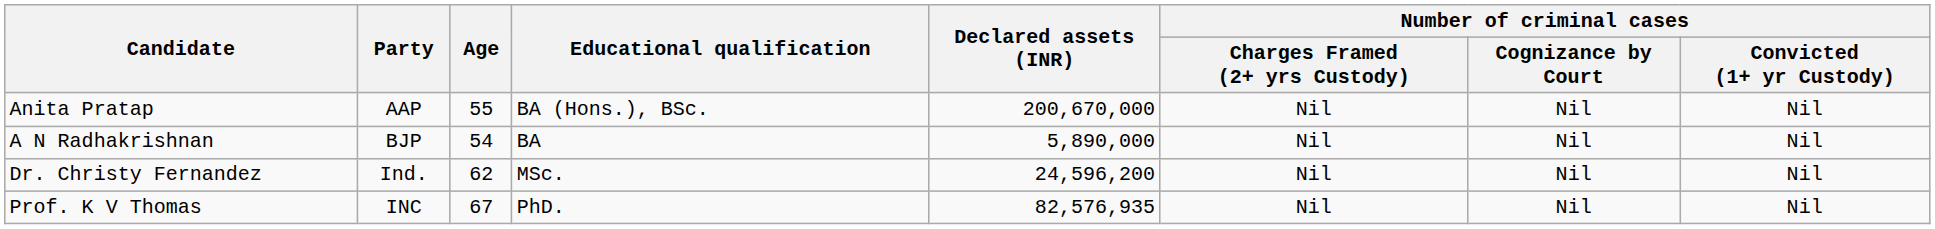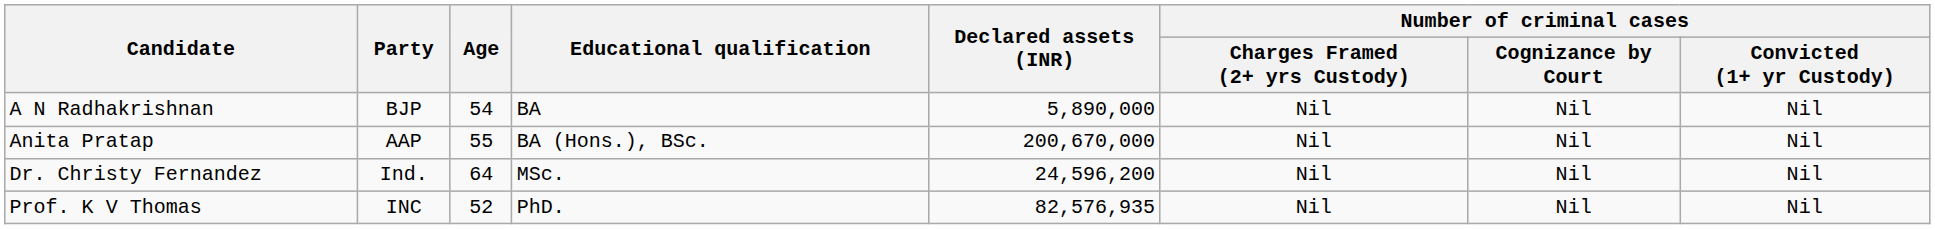 <table class="wikitable sortable">
 <tr>
 <th rowspan="2">Candidate</th>
 <th rowspan="2">Party</th>
 <th rowspan="2">Age</th>
 <th rowspan="2">Educational qualification</th>
 <th rowspan="2" style="width: 12%;">Declared assets (INR)<br> </th>
 <th colspan="3">Number of criminal cases</th>
 </tr>
 <tr>
 <th style="width: 16%;">Charges Framed <br> (2+ yrs Custody)</th>
 <th style="width: 11%;">Cognizance by Court</th>
 <th style="width: 13%;">Convicted <br>(1+ yr Custody)</th>
 </tr>
 <tr>
+<td>A N Radhakrishnan</td>
+<td style="text-align:center">BJP</td>
+<td style="text-align:center">54</td>
+<td>BA</td>
+<td style="text-align:right">5,890,000</td>
+<td style="text-align:center">Nil</td>
+<td style="text-align:center">Nil</td>
+<td style="text-align:center">Nil</td>
+</tr>
+<tr>
 <td>Anita Pratap</td>
 <td style="text-align:center">AAP</td>
 <td style="text-align:center">55</td>
 <td>BA (Hons.), BSc.</td>
 <td style="text-align:right">200,670,000</td>
 <td style="text-align:center">Nil</td>
 <td style="text-align:center">Nil</td>
 <td style="text-align:center">Nil</td>
 </tr>
 <tr>
-<td>A N Radhakrishnan</td>
-<td style="text-align:center">BJP</td>
-<td style="text-align:center">54</td>
-<td>BA</td>
-<td style="text-align:right">5,890,000</td>
-<td style="text-align:center">Nil</td>
-<td style="text-align:center">Nil</td>
-<td style="text-align:center">Nil</td>
-</tr>
-<tr>
 <td>Dr. Christy Fernandez</td>
 <td style="text-align:center">Ind.</td>
-<td style="text-align:center">62</td>
+<td style="text-align:center">64</td>
 <td>MSc.</td>
 <td style="text-align:right">24,596,200</td>
 <td style="text-align:center">Nil</td>
 <td style="text-align:center">Nil</td>
 <td style="text-align:center">Nil</td>
 </tr>
 <tr>
 <td>Prof. K V Thomas</td>
 <td style="text-align:center">INC</td>
-<td style="text-align:center">67</td>
+<td style="text-align:center">52</td>
 <td>PhD.</td>
 <td style="text-align:right">82,576,935</td>
 <td style="text-align:center">Nil</td>
 <td style="text-align:center">Nil</td>
 <td style="text-align:center">Nil</td>
 </tr>
 </table>
